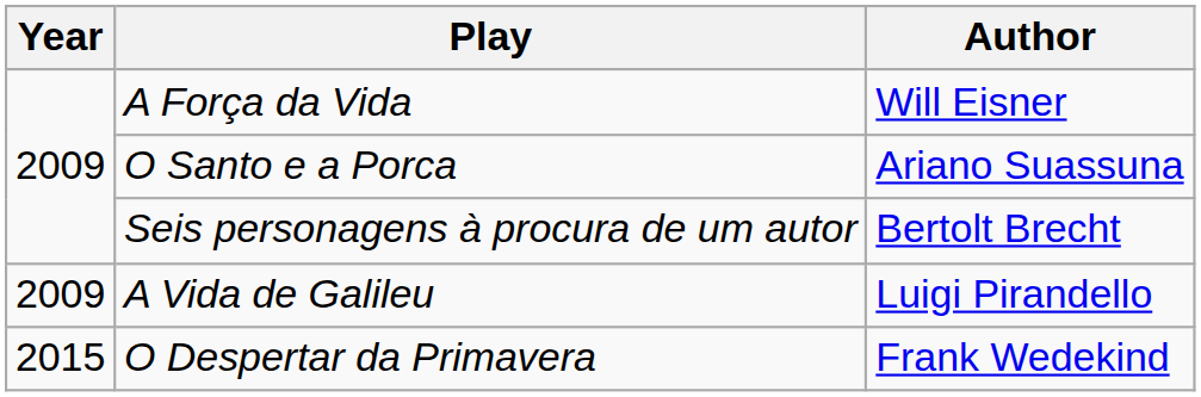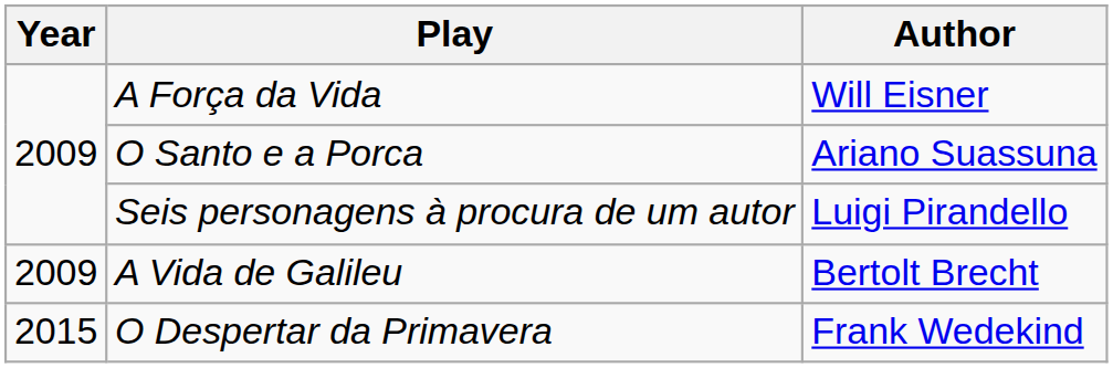 <table class="wikitable">
 <tr>
 <th>Year</th>
 <th>Play</th>
 <th>Author</th>
 </tr>
 <tr>
 <td rowspan="3">2009</td>
 <td><em>A Força da Vida</em></td>
 <td><a href='#'>Will Eisner</a></td>
 </tr>
 <tr>
 <td><em>O Santo e a Porca</em></td>
 <td><a href='#'>Ariano Suassuna</a></td>
 </tr>
 <tr>
 <td><em>Seis personagens à procura de um autor</em></td>
-<td><a href='#'>Bertolt Brecht</a></td>
+<td><a href='#'>Luigi Pirandello</a></td>
 </tr>
 <tr>
 <td>2009</td>
 <td><em>A Vida de Galileu</em></td>
-<td><a href='#'>Luigi Pirandello</a></td>
+<td><a href='#'>Bertolt Brecht</a></td>
 </tr>
 <tr>
 <td>2015</td>
 <td><em>O Despertar da Primavera</em></td>
 <td><a href='#'>Frank Wedekind</a></td>
 </tr>
 </table>
